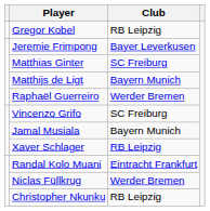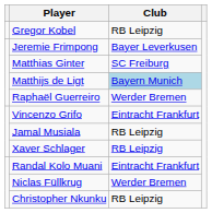 <table class="wikitable" style="text-align:center">
 <tr>
 <th></th>
 <th>Player</th>
 <th>Club</th>
 <th></th>
 </tr>
 <tr>
 <td></td>
 <td align=left> <a href='#'>Gregor Kobel</a></td>
 <td align=left>RB Leipzig</td>
 <td rowspan=11></td>
 </tr>
 <tr>
 <td rowspan=4></td>
 <td align=left> <a href='#'>Jeremie Frimpong</a></td>
 <td align=left><a href='#'>Bayer Leverkusen</a></td>
 </tr>
 <tr>
 <td align=left> <a href='#'>Matthias Ginter</a></td>
 <td align=left><a href='#'>SC Freiburg</a></td>
 </tr>
 <tr>
 <td align=left> <a href='#'>Matthijs de Ligt</a></td>
-<td align=left><a href='#'>Bayern Munich</a></td>
+<td align=left style="background: lightblue;"><a href='#'>Bayern Munich</a></td>
 </tr>
 <tr>
 <td align=left> <a href='#'>Raphaël Guerreiro</a></td>
 <td align=left><a href='#'>Werder Bremen</a></td>
 </tr>
 <tr>
 <td rowspan=3></td>
 <td align=left> <a href='#'>Vincenzo Grifo</a></td>
-<td align=left>SC Freiburg</td>
+<td align=left><a href='#'>Eintracht Frankfurt</a></td>
 </tr>
 <tr>
 <td align=left> <a href='#'>Jamal Musiala</a></td>
-<td align=left>Bayern Munich</td>
+<td align=left>RB Leipzig</td>
 </tr>
 <tr>
 <td align=left> <a href='#'>Xaver Schlager</a></td>
 <td align=left><a href='#'>RB Leipzig</a></td>
 </tr>
 <tr>
 <td rowspan=3></td>
 <td align=left> <a href='#'>Randal Kolo Muani</a></td>
 <td align=left><a href='#'>Eintracht Frankfurt</a></td>
 </tr>
 <tr>
 <td align=left> <a href='#'>Niclas Füllkrug</a></td>
 <td align=left><a href='#'>Werder Bremen</a></td>
 </tr>
 <tr>
 <td align=left> <a href='#'>Christopher Nkunku</a></td>
 <td align=left>RB Leipzig</td>
 </tr>
 </table>
